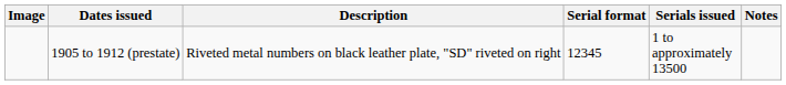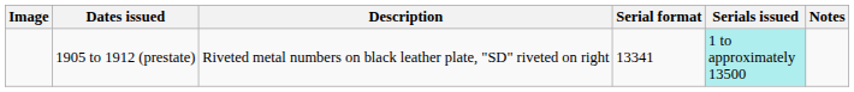 <table class="wikitable">
 <tr>
 <th>Image</th>
 <th>Dates issued</th>
 <th>Description</th>
 <th>Serial format</th>
 <th style="width:100px;">Serials issued</th>
 <th>Notes</th>
 </tr>
 <tr>
 <td></td>
 <td>1905 to 1912 (prestate)</td>
 <td>Riveted metal numbers on black leather plate, "SD" riveted on right</td>
-<td>12345</td>
-<td>1 to approximately 13500</td>
+<td>13341</td>
+<td style="background: paleturquoise;">1 to approximately 13500</td>
 </tr>
 </table>
